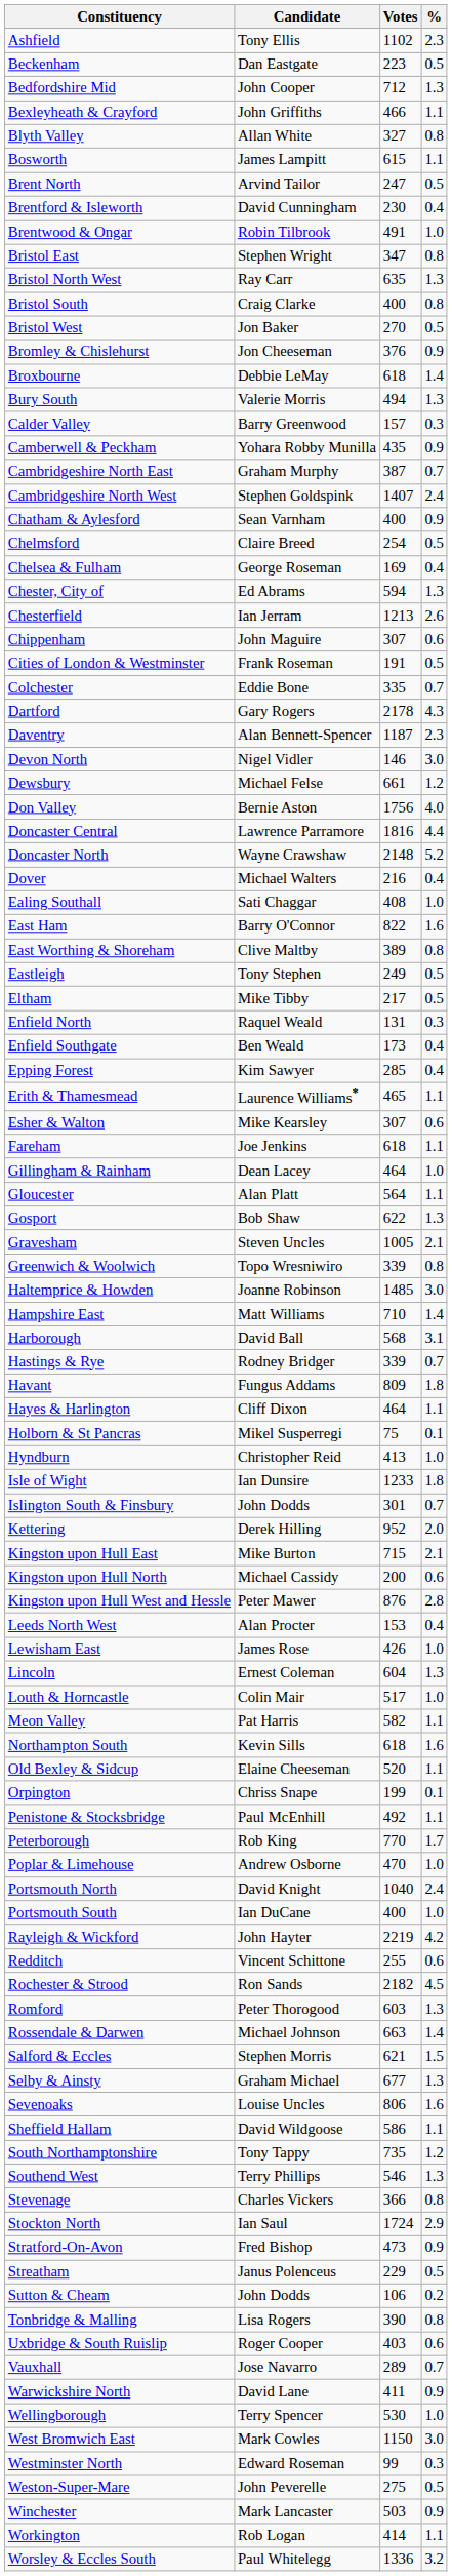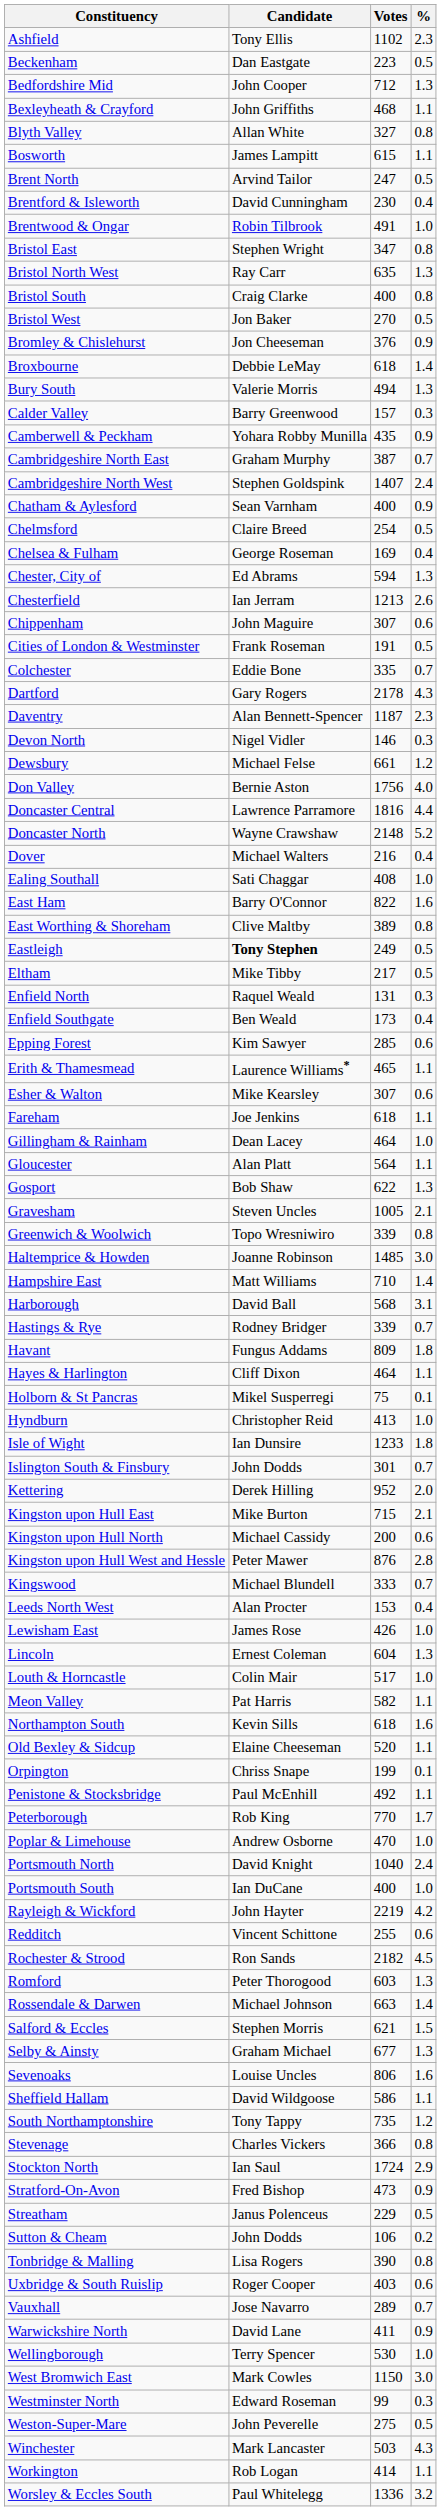 <table class="wikitable sortable">
 <tr>
 <th>Constituency</th>
 <th>Candidate</th>
 <th>Votes</th>
 <th>%</th>
 </tr>
 <tr>
 <td><a href='#'>Ashfield</a></td>
 <td>Tony Ellis</td>
 <td>1102</td>
 <td>2.3</td>
 </tr>
 <tr>
 <td><a href='#'>Beckenham</a></td>
 <td>Dan Eastgate</td>
 <td>223</td>
 <td>0.5</td>
 </tr>
 <tr>
 <td><a href='#'>Bedfordshire Mid</a></td>
 <td>John Cooper</td>
 <td>712</td>
 <td>1.3</td>
 </tr>
 <tr>
 <td><a href='#'>Bexleyheath & Crayford</a></td>
 <td>John Griffiths</td>
-<td>466</td>
+<td>468</td>
 <td>1.1</td>
 </tr>
 <tr>
 <td><a href='#'>Blyth Valley</a></td>
 <td>Allan White</td>
 <td>327</td>
 <td>0.8</td>
 </tr>
 <tr>
 <td><a href='#'>Bosworth</a></td>
 <td>James Lampitt</td>
 <td>615</td>
 <td>1.1</td>
 </tr>
 <tr>
 <td><a href='#'>Brent North</a></td>
 <td>Arvind Tailor</td>
 <td>247</td>
 <td>0.5</td>
 </tr>
 <tr>
 <td><a href='#'>Brentford & Isleworth</a></td>
 <td>David Cunningham</td>
 <td>230</td>
 <td>0.4</td>
 </tr>
 <tr>
 <td><a href='#'>Brentwood & Ongar</a></td>
 <td><a href='#'>Robin Tilbrook</a></td>
 <td>491</td>
 <td>1.0</td>
 </tr>
 <tr>
 <td><a href='#'>Bristol East</a></td>
 <td>Stephen Wright</td>
 <td>347</td>
 <td>0.8</td>
 </tr>
 <tr>
 <td><a href='#'>Bristol North West</a></td>
 <td>Ray Carr</td>
 <td>635</td>
 <td>1.3</td>
 </tr>
 <tr>
 <td><a href='#'>Bristol South</a></td>
 <td>Craig Clarke</td>
 <td>400</td>
 <td>0.8</td>
 </tr>
 <tr>
 <td><a href='#'>Bristol West</a></td>
 <td>Jon Baker</td>
 <td>270</td>
 <td>0.5</td>
 </tr>
 <tr>
 <td><a href='#'>Bromley & Chislehurst</a></td>
 <td>Jon Cheeseman</td>
 <td>376</td>
 <td>0.9</td>
 </tr>
 <tr>
 <td><a href='#'>Broxbourne</a></td>
 <td>Debbie LeMay</td>
 <td>618</td>
 <td>1.4</td>
 </tr>
 <tr>
 <td><a href='#'>Bury South</a></td>
 <td>Valerie Morris</td>
 <td>494</td>
 <td>1.3</td>
 </tr>
 <tr>
 <td><a href='#'>Calder Valley</a></td>
 <td>Barry Greenwood</td>
 <td>157</td>
 <td>0.3</td>
 </tr>
 <tr>
 <td><a href='#'>Camberwell & Peckham</a></td>
 <td>Yohara Robby Munilla</td>
 <td>435</td>
 <td>0.9</td>
 </tr>
 <tr>
 <td><a href='#'>Cambridgeshire North East</a></td>
 <td>Graham Murphy</td>
 <td>387</td>
 <td>0.7</td>
 </tr>
 <tr>
 <td><a href='#'>Cambridgeshire North West</a></td>
 <td>Stephen Goldspink</td>
 <td>1407</td>
 <td>2.4</td>
 </tr>
 <tr>
 <td><a href='#'>Chatham & Aylesford</a></td>
 <td>Sean Varnham</td>
 <td>400</td>
 <td>0.9</td>
 </tr>
 <tr>
 <td><a href='#'>Chelmsford</a></td>
 <td>Claire Breed</td>
 <td>254</td>
 <td>0.5</td>
 </tr>
 <tr>
 <td><a href='#'>Chelsea & Fulham</a></td>
 <td>George Roseman</td>
 <td>169</td>
 <td>0.4</td>
 </tr>
 <tr>
 <td><a href='#'>Chester, City of</a></td>
 <td>Ed Abrams</td>
 <td>594</td>
 <td>1.3</td>
 </tr>
 <tr>
 <td><a href='#'>Chesterfield</a></td>
 <td>Ian Jerram</td>
 <td>1213</td>
 <td>2.6</td>
 </tr>
 <tr>
 <td><a href='#'>Chippenham</a></td>
 <td>John Maguire</td>
 <td>307</td>
 <td>0.6</td>
 </tr>
 <tr>
 <td><a href='#'>Cities of London & Westminster</a></td>
 <td>Frank Roseman</td>
 <td>191</td>
 <td>0.5</td>
 </tr>
 <tr>
 <td><a href='#'>Colchester</a></td>
 <td>Eddie Bone</td>
 <td>335</td>
 <td>0.7</td>
 </tr>
 <tr>
 <td><a href='#'>Dartford</a></td>
 <td>Gary Rogers</td>
 <td>2178</td>
 <td>4.3</td>
 </tr>
 <tr>
 <td><a href='#'>Daventry</a></td>
 <td>Alan Bennett-Spencer</td>
 <td>1187</td>
 <td>2.3</td>
 </tr>
 <tr>
 <td><a href='#'>Devon North</a></td>
 <td>Nigel Vidler</td>
 <td>146</td>
-<td>3.0</td>
+<td>0.3</td>
 </tr>
 <tr>
 <td><a href='#'>Dewsbury</a></td>
 <td>Michael Felse</td>
 <td>661</td>
 <td>1.2</td>
 </tr>
 <tr>
 <td><a href='#'>Don Valley</a></td>
 <td>Bernie Aston</td>
 <td>1756</td>
 <td>4.0</td>
 </tr>
 <tr>
 <td><a href='#'>Doncaster Central</a></td>
 <td>Lawrence Parramore</td>
 <td>1816</td>
 <td>4.4</td>
 </tr>
 <tr>
 <td><a href='#'>Doncaster North</a></td>
 <td>Wayne Crawshaw</td>
 <td>2148</td>
 <td>5.2</td>
 </tr>
 <tr>
 <td><a href='#'>Dover</a></td>
 <td>Michael Walters</td>
 <td>216</td>
 <td>0.4</td>
 </tr>
 <tr>
 <td><a href='#'>Ealing Southall</a></td>
 <td>Sati Chaggar</td>
 <td>408</td>
 <td>1.0</td>
 </tr>
 <tr>
 <td><a href='#'>East Ham</a></td>
 <td>Barry O'Connor</td>
 <td>822</td>
 <td>1.6</td>
 </tr>
 <tr>
 <td><a href='#'>East Worthing & Shoreham</a></td>
 <td>Clive Maltby</td>
 <td>389</td>
 <td>0.8</td>
 </tr>
 <tr>
 <td><a href='#'>Eastleigh</a></td>
-<td>Tony Stephen</td>
+<td><strong>Tony Stephen</strong></td>
 <td>249</td>
 <td>0.5</td>
 </tr>
 <tr>
 <td><a href='#'>Eltham</a></td>
 <td>Mike Tibby</td>
 <td>217</td>
 <td>0.5</td>
 </tr>
 <tr>
 <td><a href='#'>Enfield North</a></td>
 <td>Raquel Weald</td>
 <td>131</td>
 <td>0.3</td>
 </tr>
 <tr>
 <td><a href='#'>Enfield Southgate</a></td>
 <td>Ben Weald</td>
 <td>173</td>
 <td>0.4</td>
 </tr>
 <tr>
 <td><a href='#'>Epping Forest</a></td>
 <td>Kim Sawyer</td>
 <td>285</td>
-<td>0.4</td>
+<td>0.6</td>
 </tr>
 <tr>
 <td><a href='#'>Erith & Thamesmead</a></td>
 <td>Laurence Williams<sup><strong>*</strong></sup></td>
 <td>465</td>
 <td>1.1</td>
 </tr>
 <tr>
 <td><a href='#'>Esher & Walton</a></td>
 <td>Mike Kearsley</td>
 <td>307</td>
 <td>0.6</td>
 </tr>
 <tr>
 <td><a href='#'>Fareham</a></td>
 <td>Joe Jenkins</td>
 <td>618</td>
 <td>1.1</td>
 </tr>
 <tr>
 <td><a href='#'>Gillingham & Rainham</a></td>
 <td>Dean Lacey</td>
 <td>464</td>
 <td>1.0</td>
 </tr>
 <tr>
 <td><a href='#'>Gloucester</a></td>
 <td>Alan Platt</td>
 <td>564</td>
 <td>1.1</td>
 </tr>
 <tr>
 <td><a href='#'>Gosport</a></td>
 <td>Bob Shaw</td>
 <td>622</td>
 <td>1.3</td>
 </tr>
 <tr>
 <td><a href='#'>Gravesham</a></td>
 <td>Steven Uncles</td>
 <td>1005</td>
 <td>2.1</td>
 </tr>
 <tr>
 <td><a href='#'>Greenwich & Woolwich</a></td>
 <td>Topo Wresniwiro</td>
 <td>339</td>
 <td>0.8</td>
 </tr>
 <tr>
 <td><a href='#'>Haltemprice & Howden</a></td>
 <td>Joanne Robinson</td>
 <td>1485</td>
 <td>3.0</td>
 </tr>
 <tr>
 <td><a href='#'>Hampshire East</a></td>
 <td>Matt Williams</td>
 <td>710</td>
 <td>1.4</td>
 </tr>
 <tr>
 <td><a href='#'>Harborough</a></td>
 <td>David Ball</td>
 <td>568</td>
 <td>3.1</td>
 </tr>
 <tr>
 <td><a href='#'>Hastings & Rye</a></td>
 <td>Rodney Bridger</td>
 <td>339</td>
 <td>0.7</td>
 </tr>
 <tr>
 <td><a href='#'>Havant</a></td>
 <td>Fungus Addams</td>
 <td>809</td>
 <td>1.8</td>
 </tr>
 <tr>
 <td><a href='#'>Hayes & Harlington</a></td>
 <td>Cliff Dixon</td>
 <td>464</td>
 <td>1.1</td>
 </tr>
 <tr>
 <td><a href='#'>Holborn & St Pancras</a></td>
 <td>Mikel Susperregi</td>
 <td>75</td>
 <td>0.1</td>
 </tr>
 <tr>
 <td><a href='#'>Hyndburn</a></td>
 <td>Christopher Reid</td>
 <td>413</td>
 <td>1.0</td>
 </tr>
 <tr>
 <td><a href='#'>Isle of Wight</a></td>
 <td>Ian Dunsire</td>
 <td>1233</td>
 <td>1.8</td>
 </tr>
 <tr>
 <td><a href='#'>Islington South & Finsbury</a></td>
 <td>John Dodds</td>
 <td>301</td>
 <td>0.7</td>
 </tr>
 <tr>
 <td><a href='#'>Kettering</a></td>
 <td>Derek Hilling</td>
 <td>952</td>
 <td>2.0</td>
 </tr>
 <tr>
 <td><a href='#'>Kingston upon Hull East</a></td>
 <td>Mike Burton</td>
 <td>715</td>
 <td>2.1</td>
 </tr>
 <tr>
 <td><a href='#'>Kingston upon Hull North</a></td>
 <td>Michael Cassidy</td>
 <td>200</td>
 <td>0.6</td>
 </tr>
 <tr>
 <td><a href='#'>Kingston upon Hull West and Hessle</a></td>
 <td>Peter Mawer</td>
 <td>876</td>
 <td>2.8</td>
+</tr>
+<tr>
+<td><a href='#'>Kingswood</a></td>
+<td>Michael Blundell</td>
+<td>333</td>
+<td>0.7</td>
 </tr>
 <tr>
 <td><a href='#'>Leeds North West</a></td>
 <td>Alan Procter</td>
 <td>153</td>
 <td>0.4</td>
 </tr>
 <tr>
 <td><a href='#'>Lewisham East</a></td>
 <td>James Rose</td>
 <td>426</td>
 <td>1.0</td>
 </tr>
 <tr>
 <td><a href='#'>Lincoln</a></td>
 <td>Ernest Coleman</td>
 <td>604</td>
 <td>1.3</td>
 </tr>
 <tr>
 <td><a href='#'>Louth & Horncastle</a></td>
 <td>Colin Mair</td>
 <td>517</td>
 <td>1.0</td>
 </tr>
 <tr>
 <td><a href='#'>Meon Valley</a></td>
 <td>Pat Harris</td>
 <td>582</td>
 <td>1.1</td>
 </tr>
 <tr>
 <td><a href='#'>Northampton South</a></td>
 <td>Kevin Sills</td>
 <td>618</td>
 <td>1.6</td>
 </tr>
 <tr>
 <td><a href='#'>Old Bexley & Sidcup</a></td>
 <td>Elaine Cheeseman</td>
 <td>520</td>
 <td>1.1</td>
 </tr>
 <tr>
 <td><a href='#'>Orpington</a></td>
 <td>Chriss Snape</td>
 <td>199</td>
 <td>0.1</td>
 </tr>
 <tr>
 <td><a href='#'>Penistone & Stocksbridge</a></td>
 <td>Paul McEnhill</td>
 <td>492</td>
 <td>1.1</td>
 </tr>
 <tr>
 <td><a href='#'>Peterborough</a></td>
 <td>Rob King</td>
 <td>770</td>
 <td>1.7</td>
 </tr>
 <tr>
 <td><a href='#'>Poplar & Limehouse</a></td>
 <td>Andrew Osborne</td>
 <td>470</td>
 <td>1.0</td>
 </tr>
 <tr>
 <td><a href='#'>Portsmouth North</a></td>
 <td>David Knight</td>
 <td>1040</td>
 <td>2.4</td>
 </tr>
 <tr>
 <td><a href='#'>Portsmouth South</a></td>
 <td>Ian DuCane</td>
 <td>400</td>
 <td>1.0</td>
 </tr>
 <tr>
 <td><a href='#'>Rayleigh & Wickford</a></td>
 <td>John Hayter</td>
 <td>2219</td>
 <td>4.2</td>
 </tr>
 <tr>
 <td><a href='#'>Redditch</a></td>
 <td>Vincent Schittone</td>
 <td>255</td>
 <td>0.6</td>
 </tr>
 <tr>
 <td><a href='#'>Rochester & Strood</a></td>
 <td>Ron Sands</td>
 <td>2182</td>
 <td>4.5</td>
 </tr>
 <tr>
 <td><a href='#'>Romford</a></td>
 <td>Peter Thorogood</td>
 <td>603</td>
 <td>1.3</td>
 </tr>
 <tr>
 <td><a href='#'>Rossendale & Darwen</a></td>
 <td>Michael Johnson</td>
 <td>663</td>
 <td>1.4</td>
 </tr>
 <tr>
 <td><a href='#'>Salford & Eccles</a></td>
 <td>Stephen Morris</td>
 <td>621</td>
 <td>1.5</td>
 </tr>
 <tr>
 <td><a href='#'>Selby & Ainsty</a></td>
 <td>Graham Michael</td>
 <td>677</td>
 <td>1.3</td>
 </tr>
 <tr>
 <td><a href='#'>Sevenoaks</a></td>
 <td>Louise Uncles</td>
 <td>806</td>
 <td>1.6</td>
 </tr>
 <tr>
 <td><a href='#'>Sheffield Hallam</a></td>
 <td>David Wildgoose</td>
 <td>586</td>
 <td>1.1</td>
 </tr>
 <tr>
 <td><a href='#'>South Northamptonshire</a></td>
 <td>Tony Tappy</td>
 <td>735</td>
 <td>1.2</td>
 </tr>
 <tr>
-<td><a href='#'>Southend West</a></td>
-<td>Terry Phillips</td>
-<td>546</td>
-<td>1.3</td>
-</tr>
-<tr>
 <td><a href='#'>Stevenage</a></td>
 <td>Charles Vickers</td>
 <td>366</td>
 <td>0.8</td>
 </tr>
 <tr>
 <td><a href='#'>Stockton North</a></td>
 <td>Ian Saul</td>
 <td>1724</td>
 <td>2.9</td>
 </tr>
 <tr>
 <td><a href='#'>Stratford-On-Avon</a></td>
 <td>Fred Bishop</td>
 <td>473</td>
 <td>0.9</td>
 </tr>
 <tr>
 <td><a href='#'>Streatham</a></td>
 <td>Janus Polenceus</td>
 <td>229</td>
 <td>0.5</td>
 </tr>
 <tr>
 <td><a href='#'>Sutton & Cheam</a></td>
 <td>John Dodds</td>
 <td>106</td>
 <td>0.2</td>
 </tr>
 <tr>
 <td><a href='#'>Tonbridge & Malling</a></td>
 <td>Lisa Rogers</td>
 <td>390</td>
 <td>0.8</td>
 </tr>
 <tr>
 <td><a href='#'>Uxbridge & South Ruislip</a></td>
 <td>Roger Cooper</td>
 <td>403</td>
 <td>0.6</td>
 </tr>
 <tr>
 <td><a href='#'>Vauxhall</a></td>
 <td>Jose Navarro</td>
 <td>289</td>
 <td>0.7</td>
 </tr>
 <tr>
 <td><a href='#'>Warwickshire North</a></td>
 <td>David Lane</td>
 <td>411</td>
 <td>0.9</td>
 </tr>
 <tr>
 <td><a href='#'>Wellingborough</a></td>
 <td>Terry Spencer</td>
 <td>530</td>
 <td>1.0</td>
 </tr>
 <tr>
 <td><a href='#'>West Bromwich East</a></td>
 <td>Mark Cowles</td>
 <td>1150</td>
 <td>3.0</td>
 </tr>
 <tr>
 <td><a href='#'>Westminster North</a></td>
 <td>Edward Roseman</td>
 <td>99</td>
 <td>0.3</td>
 </tr>
 <tr>
 <td><a href='#'>Weston-Super-Mare</a></td>
 <td>John Peverelle</td>
 <td>275</td>
 <td>0.5</td>
 </tr>
 <tr>
 <td><a href='#'>Winchester</a></td>
 <td>Mark Lancaster</td>
 <td>503</td>
-<td>0.9</td>
+<td>4.3</td>
 </tr>
 <tr>
 <td><a href='#'>Workington</a></td>
 <td>Rob Logan</td>
 <td>414</td>
 <td>1.1</td>
 </tr>
 <tr>
 <td><a href='#'>Worsley & Eccles South</a></td>
 <td>Paul Whitelegg</td>
 <td>1336</td>
 <td>3.2</td>
 </tr>
 </table>
